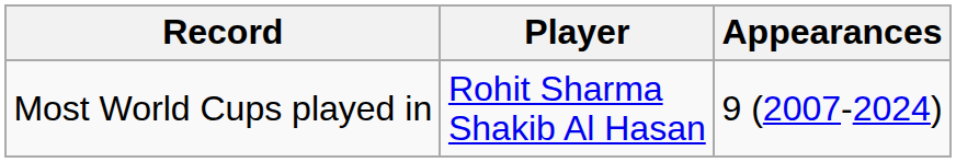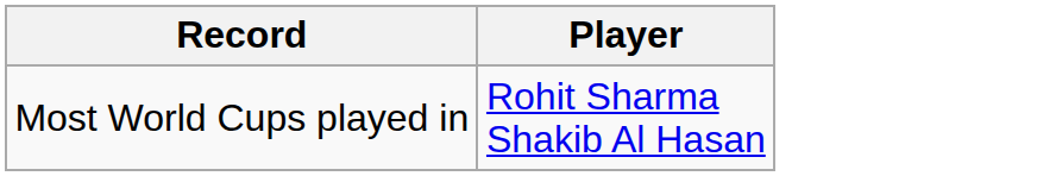 <table class="wikitable">
 <tr>
 <th>Record</th>
 <th>Player</th>
-<th>Appearances</th>
 </tr>
 <tr>
 <td>Most World Cups played in</td>
 <td> <a href='#'>Rohit Sharma</a><br> <a href='#'>Shakib Al Hasan</a></td>
-<td>9 (<a href='#'>2007</a>-<a href='#'>2024</a>)</td>
 </tr>
 </table>
